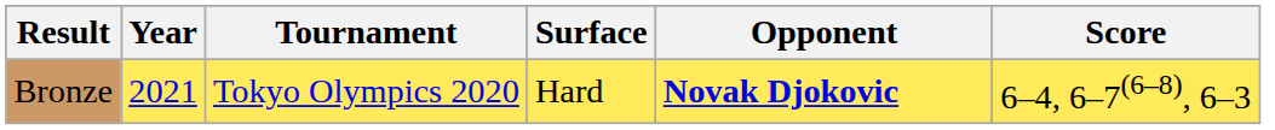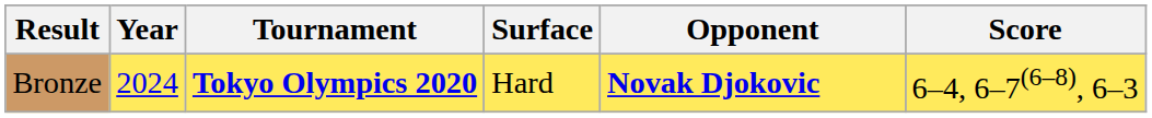 <table class="wikitable">
 <tr>
 <th>Result</th>
 <th>Year</th>
 <th>Tournament</th>
 <th>Surface</th>
 <th width="150">Opponent</th>
 <th class="unsortable">Score</th>
 </tr>
 <tr style="background:#ffea5c;">
 <td bgcolor="cc9966">Bronze</td>
-<td><a href='#'>2021</a></td>
-<td><a href='#'>Tokyo Olympics 2020</a></td>
+<td><a href='#'>2024</a></td>
+<td><strong><a href='#'>Tokyo Olympics 2020</a></strong></td>
 <td>Hard</td>
 <td><strong> <a href='#'>Novak Djokovic</a></strong></td>
 <td>6–4, 6–7<sup>(6–8)</sup>, 6–3</td>
 </tr>
 </table>
